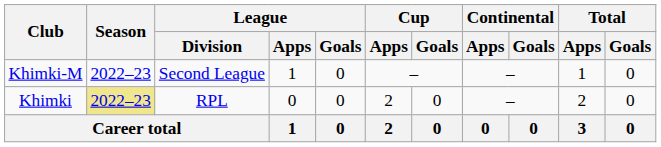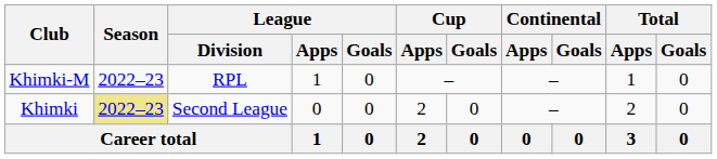 <table class="wikitable" style="text-align:center">
 <tr>
 <th rowspan="2">Club</th>
 <th rowspan="2">Season</th>
 <th colspan="3">League</th>
 <th colspan="2">Cup</th>
 <th colspan="2">Continental</th>
 <th colspan="2">Total</th>
 </tr>
 <tr>
 <th>Division</th>
 <th>Apps</th>
 <th>Goals</th>
 <th>Apps</th>
 <th>Goals</th>
 <th>Apps</th>
 <th>Goals</th>
 <th>Apps</th>
 <th>Goals</th>
 </tr>
 <tr>
 <td><a href='#'>Khimki-M</a></td>
 <td><a href='#'>2022–23</a></td>
-<td><a href='#'>Second League</a></td>
+<td><a href='#'>RPL</a></td>
 <td>1</td>
 <td>0</td>
 <td colspan="2">–</td>
 <td colspan="2">–</td>
 <td>1</td>
 <td>0</td>
 </tr>
 <tr>
 <td><a href='#'>Khimki</a></td>
 <td style="background: khaki;"><a href='#'>2022–23</a></td>
-<td><a href='#'>RPL</a></td>
+<td><a href='#'>Second League</a></td>
 <td>0</td>
 <td>0</td>
 <td>2</td>
 <td>0</td>
 <td colspan="2">–</td>
 <td>2</td>
 <td>0</td>
 </tr>
 <tr>
 <th colspan="3">Career total</th>
 <th>1</th>
 <th>0</th>
 <th>2</th>
 <th>0</th>
 <th>0</th>
 <th>0</th>
 <th>3</th>
 <th>0</th>
 </tr>
 </table>
